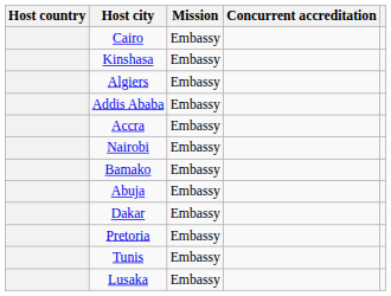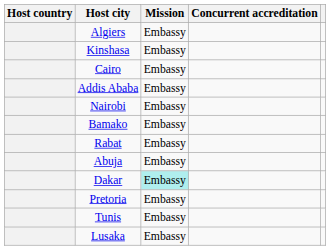 <table class="wikitable plainrowheaders" style="text-align:center;">
 <tr>
 <th scope="col">Host country</th>
 <th scope="col">Host city</th>
 <th scope="col">Mission</th>
 <th scope="col">Concurrent accreditation</th>
 <th scope="col"></th>
 </tr>
 <tr>
 <th scope="row"></th>
-<td><a href='#'>Cairo</a></td>
+<td><a href='#'>Algiers</a></td>
 <td>Embassy</td>
 <td></td>
 <td></td>
 </tr>
 <tr>
 <th scope="row"></th>
 <td><a href='#'>Kinshasa</a></td>
 <td>Embassy</td>
 <td></td>
 <td></td>
 </tr>
 <tr>
 <th scope="row"></th>
-<td><a href='#'>Algiers</a></td>
+<td><a href='#'>Cairo</a></td>
 <td>Embassy</td>
 <td></td>
 <td></td>
 </tr>
 <tr>
 <th scope="row"></th>
 <td><a href='#'>Addis Ababa</a></td>
-<td>Embassy</td>
-<td></td>
-<td></td>
-</tr>
-<tr>
-<th scope="row"></th>
-<td><a href='#'>Accra</a></td>
 <td>Embassy</td>
 <td></td>
 <td></td>
 </tr>
 <tr>
 <th scope="row"></th>
 <td><a href='#'>Nairobi</a></td>
 <td>Embassy</td>
 <td></td>
 <td></td>
 </tr>
 <tr>
 <th scope="row"></th>
 <td><a href='#'>Bamako</a></td>
 <td>Embassy</td>
 <td></td>
 <td></td>
 </tr>
 <tr>
 <th scope="row"></th>
+<td><a href='#'>Rabat</a></td>
+<td>Embassy</td>
+<td></td>
+<td></td>
+</tr>
+<tr>
+<th scope="row"></th>
 <td><a href='#'>Abuja</a></td>
 <td>Embassy</td>
 <td></td>
 <td></td>
 </tr>
 <tr>
 <th scope="row"></th>
 <td><a href='#'>Dakar</a></td>
-<td>Embassy</td>
+<td style="background: paleturquoise;">Embassy</td>
 <td></td>
 <td></td>
 </tr>
 <tr>
 <th scope="row"></th>
 <td><a href='#'>Pretoria</a></td>
 <td>Embassy</td>
 <td></td>
 <td></td>
 </tr>
 <tr>
 <th scope="row"></th>
 <td><a href='#'>Tunis</a></td>
 <td>Embassy</td>
 <td></td>
 <td></td>
 </tr>
 <tr>
 <th scope="row"></th>
 <td><a href='#'>Lusaka</a></td>
 <td>Embassy</td>
 <td></td>
 <td></td>
 </tr>
 </table>
